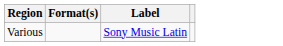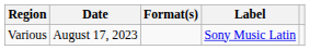 <table class="wikitable">
 <tr>
 <th>Region</th>
+<th>Date</th>
 <th>Format(s)</th>
 <th>Label</th>
 <th></th>
 </tr>
 <tr>
 <td>Various</td>
+<td>August 17, 2023</td>
 <td></td>
 <td><a href='#'>Sony Music Latin</a></td>
 <td></td>
 </tr>
 </table>
